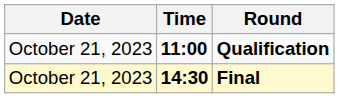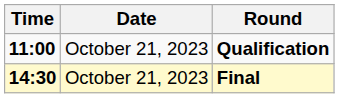 <table class="wikitable">
 <tr>
+<th>Time</th>
 <th>Date</th>
-<th>Time</th>
 <th>Round</th>
 </tr>
 <tr>
+<td><strong>11:00</strong></td>
 <td>October 21, 2023</td>
-<td><strong>11:00</strong></td>
 <td><strong>Qualification</strong></td>
 </tr>
 <tr style=background:lemonchiffon>
+<td><strong>14:30</strong></td>
 <td>October 21, 2023</td>
-<td><strong>14:30</strong></td>
 <td><strong>Final </strong></td>
 </tr>
 </table>
